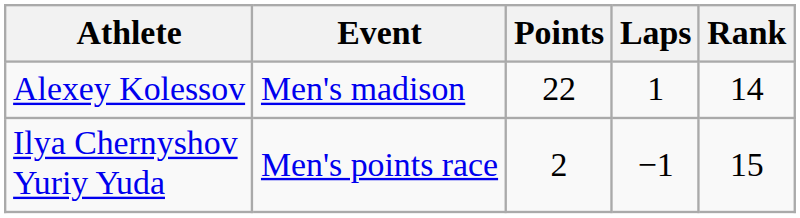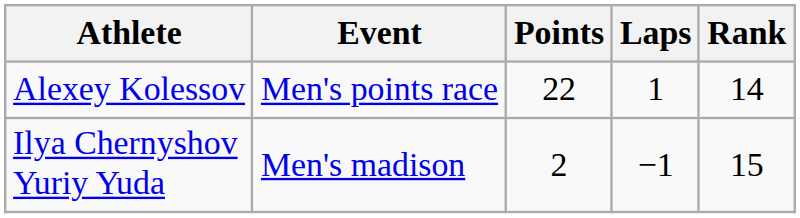 <table class=wikitable style="font-size:90%">
 <tr>
 <th>Athlete</th>
 <th>Event</th>
 <th>Points</th>
 <th>Laps</th>
 <th>Rank</th>
 </tr>
 <tr align=center>
 <td align=left><a href='#'>Alexey Kolessov</a></td>
-<td align=left><a href='#'>Men's madison</a></td>
+<td align=left><a href='#'>Men's points race</a></td>
 <td>22</td>
 <td>1</td>
 <td>14</td>
 </tr>
 <tr align=center>
 <td align=left><a href='#'>Ilya Chernyshov</a><br><a href='#'>Yuriy Yuda</a></td>
-<td align=left><a href='#'>Men's points race</a></td>
+<td align=left><a href='#'>Men's madison</a></td>
 <td>2</td>
 <td>−1</td>
 <td>15</td>
 </tr>
 </table>
